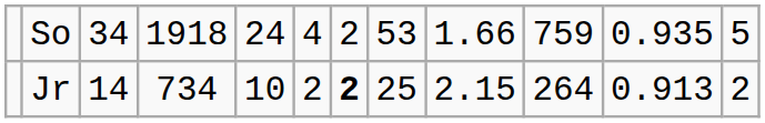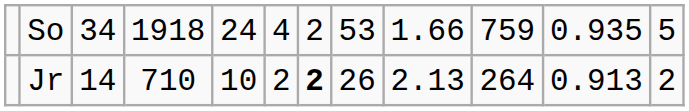 <table class="wikitable sortable" style="text-align:center">
 <tr>
 <td align=left></td>
 <td>So</td>
 <td>34</td>
 <td>1918</td>
 <td>24</td>
 <td>4</td>
 <td>2</td>
 <td>53</td>
 <td>1.66</td>
 <td>759</td>
 <td>0.935</td>
 <td>5</td>
 </tr>
 <tr>
 <td align=left></td>
 <td>Jr</td>
 <td>14</td>
-<td>734</td>
+<td>710</td>
 <td>10</td>
 <td>2</td>
 <td><strong>2</strong></td>
-<td>25</td>
-<td>2.15</td>
+<td>26</td>
+<td>2.13</td>
 <td>264</td>
 <td>0.913</td>
 <td>2</td>
 </tr>
 </table>
